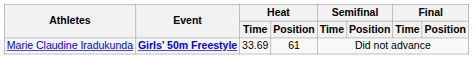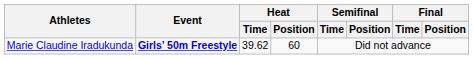 <table class="wikitable" border="1" style="font-size:90%">
 <tr>
 <th rowspan=2>Athletes</th>
 <th rowspan=2>Event</th>
 <th colspan=2>Heat</th>
 <th colspan=2>Semifinal</th>
 <th colspan=2>Final</th>
 </tr>
 <tr>
 <th>Time</th>
 <th>Position</th>
 <th>Time</th>
 <th>Position</th>
 <th>Time</th>
 <th>Position</th>
 </tr>
 <tr>
 <td rowspan=1><a href='#'>Marie Claudine Iradukunda</a></td>
 <td><strong><a href='#'>Girls’ 50m Freestyle</a></strong></td>
-<td align=center>33.69</td>
-<td align=center>61</td>
+<td align=center>39.62</td>
+<td align=center>60</td>
 <td colspan="4" align=center>Did not advance</td>
 </tr>
 </table>
